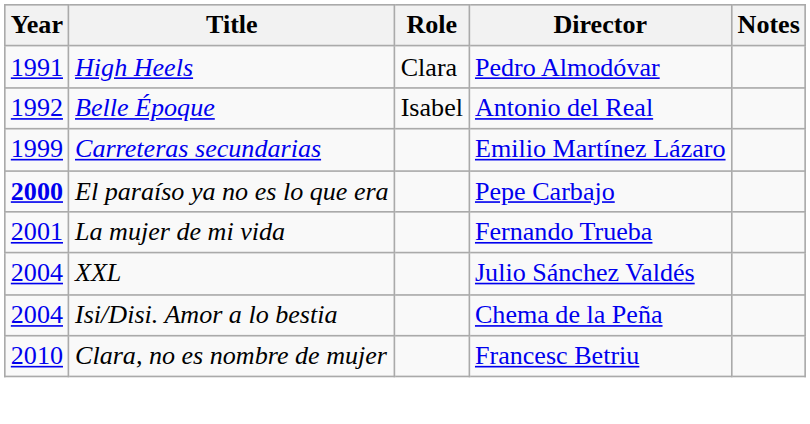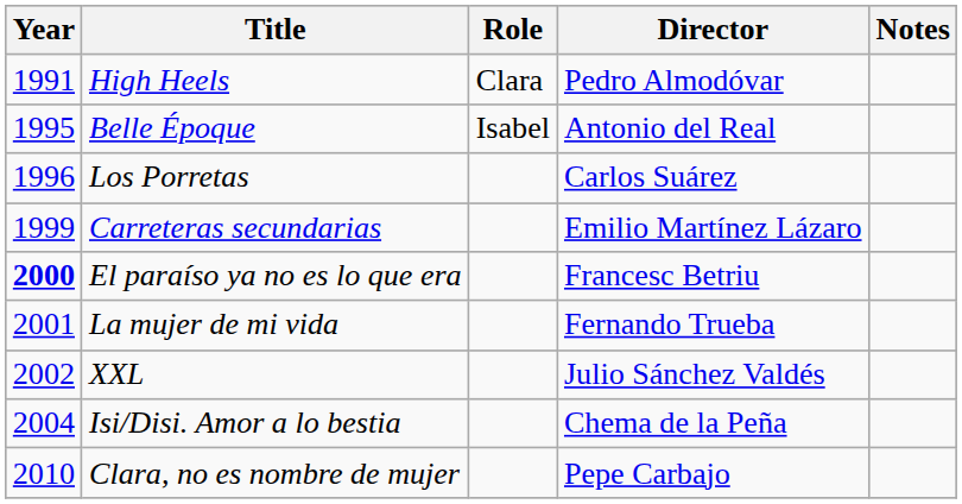 <table class="wikitable sortable">
 <tr>
 <th>Year</th>
 <th>Title</th>
 <th>Role</th>
 <th>Director</th>
 <th class="unsortable">Notes</th>
 </tr>
 <tr>
 <td><a href='#'>1991</a></td>
 <td><em><a href='#'>High Heels</a></em></td>
 <td>Clara</td>
 <td><a href='#'>Pedro Almodóvar</a></td>
 <td></td>
 </tr>
 <tr>
-<td><a href='#'>1992</a></td>
+<td><a href='#'>1995</a></td>
 <td><em><a href='#'>Belle Époque</a></em></td>
 <td>Isabel</td>
 <td><a href='#'>Antonio del Real</a></td>
+<td></td>
+</tr>
+<tr>
+<td><a href='#'>1996</a></td>
+<td><em>Los Porretas</em></td>
+<td></td>
+<td><a href='#'>Carlos Suárez</a></td>
 <td></td>
 </tr>
 <tr>
 <td><a href='#'>1999</a></td>
 <td><em><a href='#'>Carreteras secundarias</a></em></td>
 <td></td>
 <td><a href='#'>Emilio Martínez Lázaro</a></td>
 <td></td>
 </tr>
 <tr>
 <td><strong><a href='#'>2000</a></strong></td>
 <td><em>El paraíso ya no es lo que era</em></td>
 <td></td>
-<td><a href='#'>Pepe Carbajo</a></td>
+<td><a href='#'>Francesc Betriu</a></td>
 <td></td>
 </tr>
 <tr>
 <td><a href='#'>2001</a></td>
 <td><em>La mujer de mi vida</em></td>
 <td></td>
 <td><a href='#'>Fernando Trueba</a></td>
 <td></td>
 </tr>
 <tr>
-<td><a href='#'>2004</a></td>
+<td><a href='#'>2002</a></td>
 <td><em>XXL</em></td>
 <td></td>
 <td><a href='#'>Julio Sánchez Valdés</a></td>
 <td></td>
 </tr>
 <tr>
 <td><a href='#'>2004</a></td>
 <td><em>Isi/Disi. Amor a lo bestia</em></td>
 <td></td>
 <td><a href='#'>Chema de la Peña</a></td>
 <td></td>
 </tr>
 <tr>
 <td><a href='#'>2010</a></td>
 <td><em>Clara, no es nombre de mujer</em></td>
 <td></td>
-<td><a href='#'>Francesc Betriu</a></td>
+<td><a href='#'>Pepe Carbajo</a></td>
 <td></td>
 </tr>
 </table>
